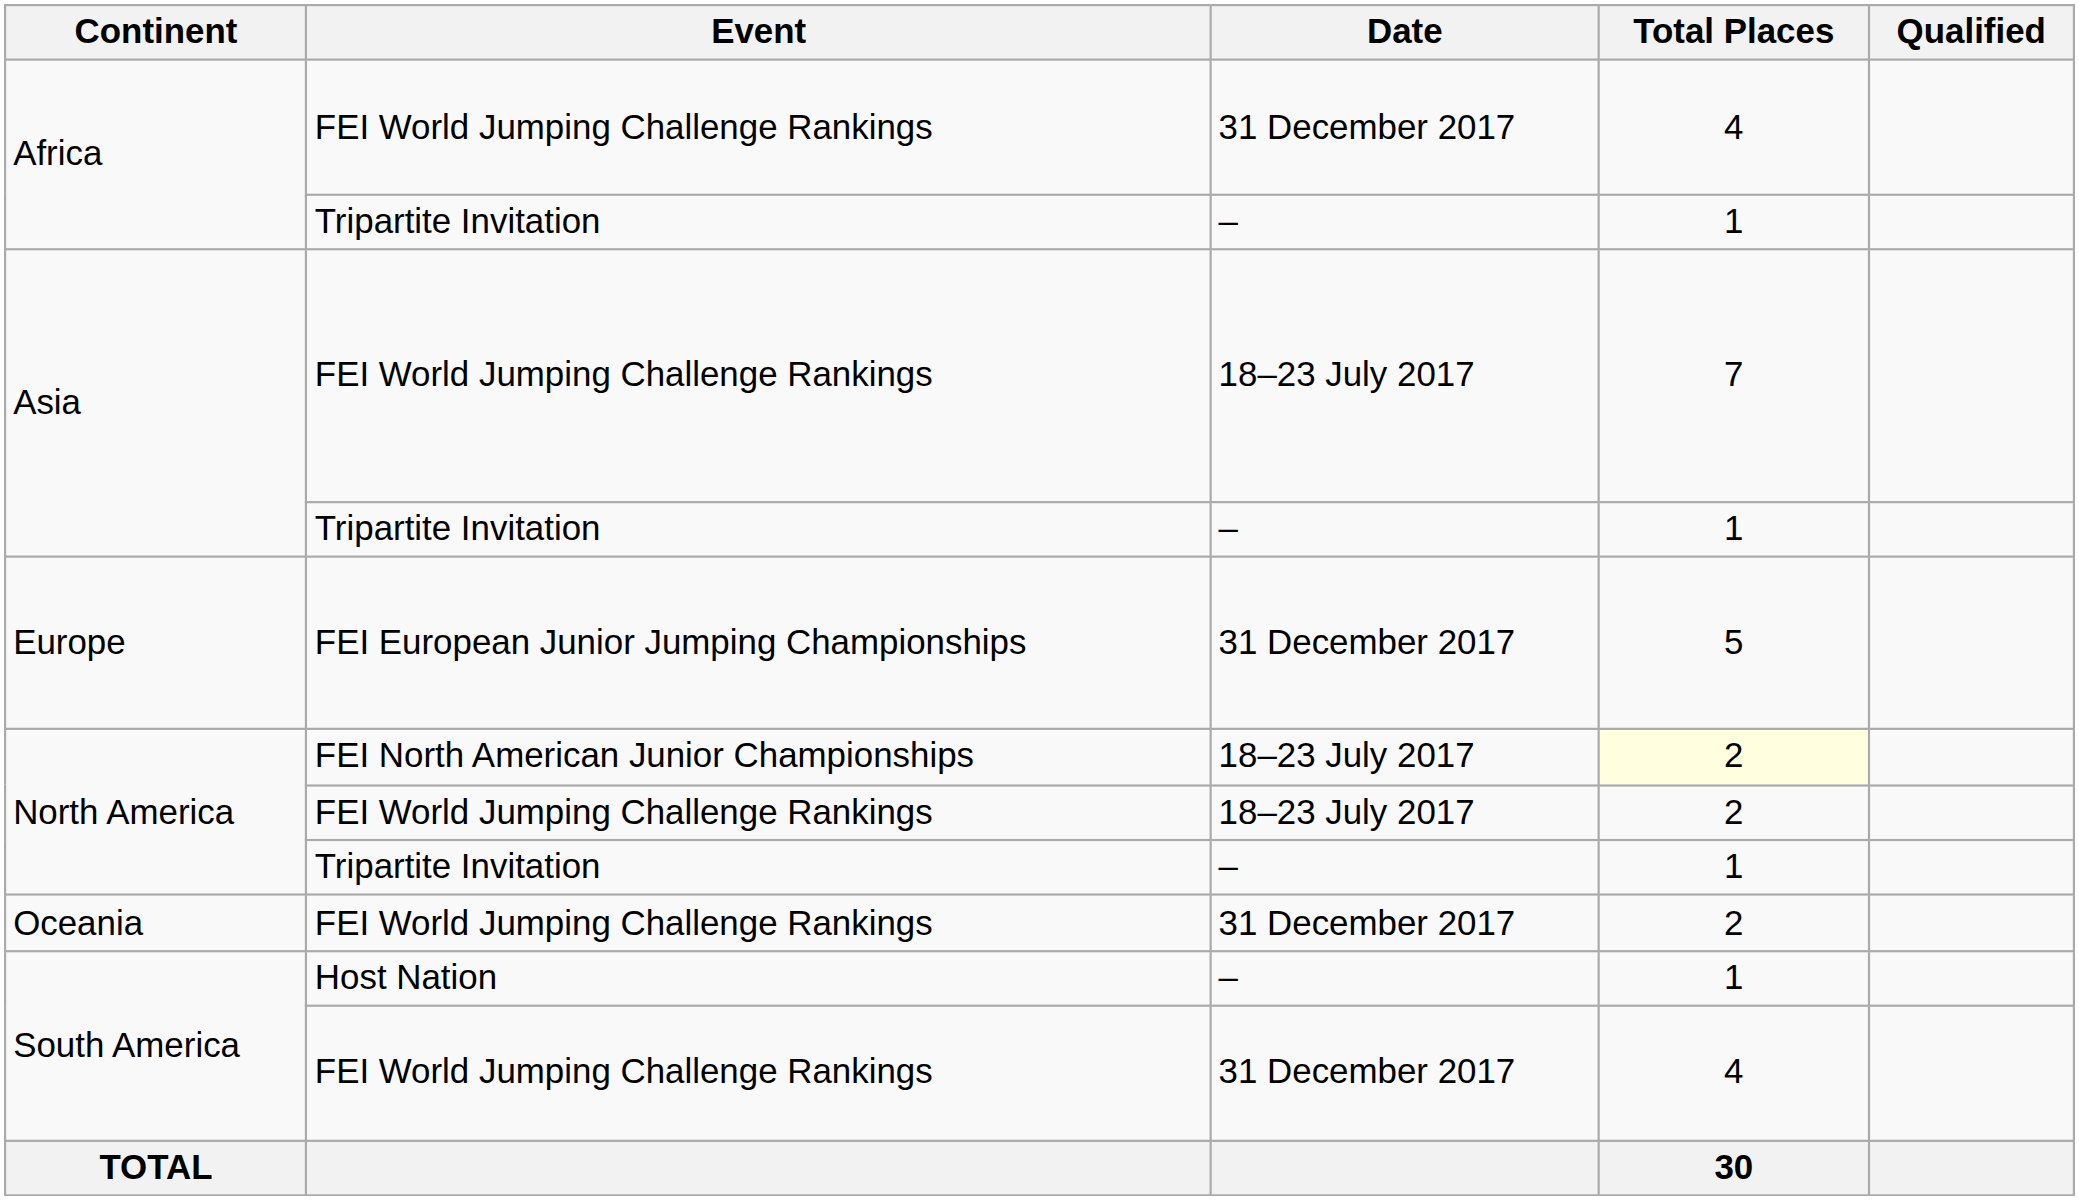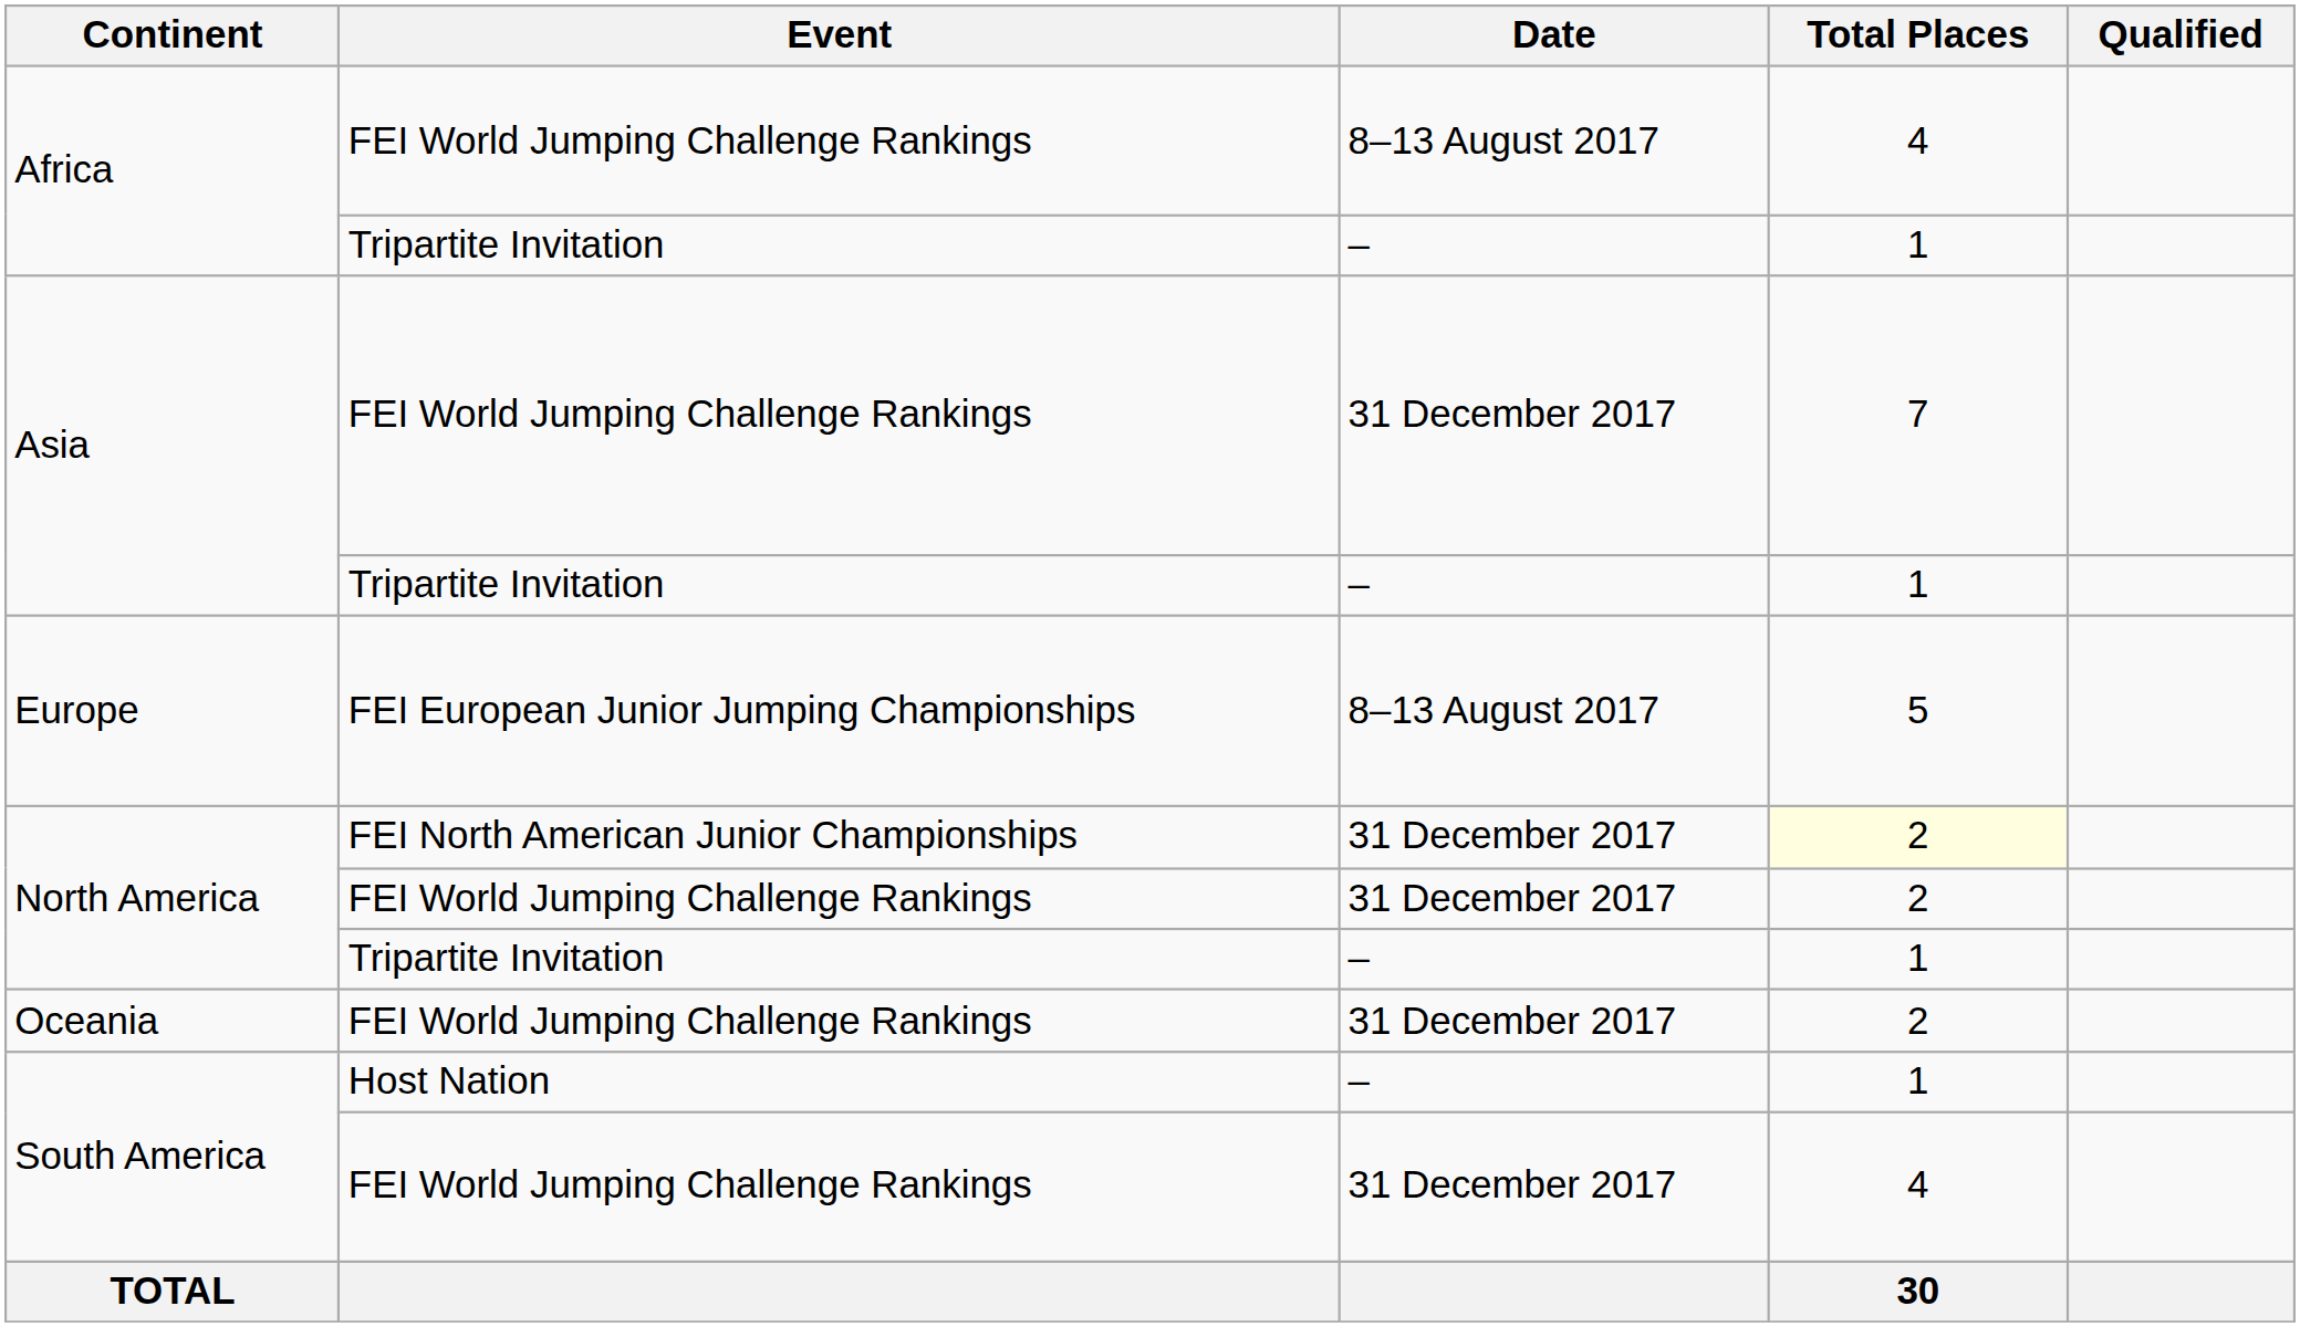 <table class="wikitable" width=950>
 <tr>
 <th>Continent</th>
 <th>Event</th>
 <th>Date</th>
 <th>Total Places</th>
 <th>Qualified</th>
 </tr>
 <tr>
 <td rowspan=2>Africa</td>
 <td>FEI World Jumping Challenge Rankings</td>
-<td>31 December 2017</td>
+<td>8–13 August 2017</td>
 <td align="center">4</td>
 <td><br><br><br></td>
 </tr>
 <tr>
 <td>Tripartite Invitation</td>
 <td>–</td>
 <td align="center">1</td>
 <td></td>
 </tr>
 <tr>
 <td rowspan=2>Asia</td>
 <td>FEI World Jumping Challenge Rankings</td>
-<td>18–23 July 2017</td>
+<td>31 December 2017</td>
 <td align="center">7</td>
 <td><br><br><br><br><br><br></td>
 </tr>
 <tr>
 <td>Tripartite Invitation</td>
 <td>–</td>
 <td align="center">1</td>
 <td></td>
 </tr>
 <tr>
 <td>Europe</td>
 <td>FEI European Junior Jumping Championships</td>
-<td>31 December 2017</td>
+<td>8–13 August 2017</td>
 <td align="center">5</td>
 <td><br><br><br><br></td>
 </tr>
 <tr>
 <td rowspan=3>North America</td>
 <td>FEI North American Junior Championships</td>
-<td>18–23 July 2017</td>
+<td>31 December 2017</td>
 <td align="center" style="background: lightyellow;">2</td>
 <td><br></td>
 </tr>
 <tr>
 <td>FEI World Jumping Challenge Rankings</td>
-<td>18–23 July 2017</td>
+<td>31 December 2017</td>
 <td align="center">2</td>
 <td><br></td>
 </tr>
 <tr>
 <td>Tripartite Invitation</td>
 <td>–</td>
 <td align="center">1</td>
 <td></td>
 </tr>
 <tr>
 <td>Oceania</td>
 <td>FEI World Jumping Challenge Rankings</td>
 <td>31 December 2017</td>
 <td align="center">2</td>
 <td><br></td>
 </tr>
 <tr>
 <td rowspan=2>South America</td>
 <td>Host Nation</td>
 <td>–</td>
 <td align="center">1</td>
 <td></td>
 </tr>
 <tr>
 <td>FEI World Jumping Challenge Rankings</td>
 <td>31 December 2017</td>
 <td align="center">4</td>
 <td><br><br><br></td>
 </tr>
 <tr>
 <th>TOTAL</th>
 <th></th>
 <th></th>
 <th>30</th>
 <th></th>
 </tr>
 </table>
